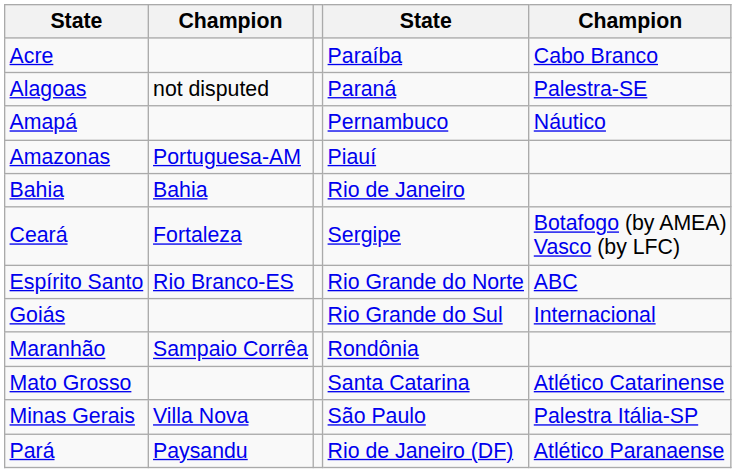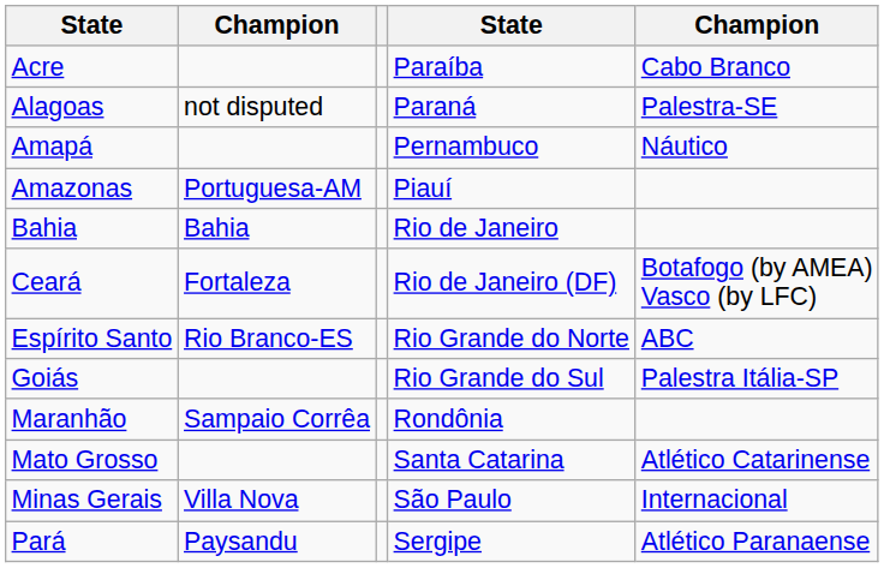 <table class="wikitable">
 <tr>
 <th>State</th>
 <th>Champion</th>
 <th></th>
 <th>State</th>
 <th>Champion</th>
 </tr>
 <tr>
 <td><a href='#'>Acre</a></td>
 <td></td>
 <td></td>
 <td><a href='#'>Paraíba</a></td>
 <td><a href='#'>Cabo Branco</a></td>
 </tr>
 <tr>
 <td><a href='#'>Alagoas</a></td>
 <td>not disputed</td>
 <td></td>
 <td><a href='#'>Paraná</a></td>
 <td><a href='#'>Palestra-SE</a></td>
 </tr>
 <tr>
 <td><a href='#'>Amapá</a></td>
 <td></td>
 <td></td>
 <td><a href='#'>Pernambuco</a></td>
 <td><a href='#'>Náutico</a></td>
 </tr>
 <tr>
 <td><a href='#'>Amazonas</a></td>
 <td><a href='#'>Portuguesa-AM</a></td>
 <td></td>
 <td><a href='#'>Piauí</a></td>
 <td></td>
 </tr>
 <tr>
 <td><a href='#'>Bahia</a></td>
 <td><a href='#'>Bahia</a></td>
 <td></td>
 <td><a href='#'>Rio de Janeiro</a></td>
 <td></td>
 </tr>
 <tr>
 <td><a href='#'>Ceará</a></td>
 <td><a href='#'>Fortaleza</a></td>
 <td></td>
-<td><a href='#'>Sergipe</a></td>
+<td><a href='#'>Rio de Janeiro (DF)</a></td>
 <td><a href='#'>Botafogo</a> (by AMEA)<br><a href='#'>Vasco</a> (by LFC)</td>
 </tr>
 <tr>
 <td><a href='#'>Espírito Santo</a></td>
 <td><a href='#'>Rio Branco-ES</a></td>
 <td></td>
 <td><a href='#'>Rio Grande do Norte</a></td>
 <td><a href='#'>ABC</a></td>
 </tr>
 <tr>
 <td><a href='#'>Goiás</a></td>
 <td></td>
 <td></td>
 <td><a href='#'>Rio Grande do Sul</a></td>
-<td><a href='#'>Internacional</a></td>
+<td><a href='#'>Palestra Itália-SP</a></td>
 </tr>
 <tr>
 <td><a href='#'>Maranhão</a></td>
 <td><a href='#'>Sampaio Corrêa</a></td>
 <td></td>
 <td><a href='#'>Rondônia</a></td>
 <td></td>
 </tr>
 <tr>
 <td><a href='#'>Mato Grosso</a></td>
 <td></td>
 <td></td>
 <td><a href='#'>Santa Catarina</a></td>
 <td><a href='#'>Atlético Catarinense</a></td>
 </tr>
 <tr>
 <td><a href='#'>Minas Gerais</a></td>
 <td><a href='#'>Villa Nova</a></td>
 <td></td>
 <td><a href='#'>São Paulo</a></td>
-<td><a href='#'>Palestra Itália-SP</a></td>
+<td><a href='#'>Internacional</a></td>
 </tr>
 <tr>
 <td><a href='#'>Pará</a></td>
 <td><a href='#'>Paysandu</a></td>
 <td></td>
-<td><a href='#'>Rio de Janeiro (DF)</a></td>
+<td><a href='#'>Sergipe</a></td>
 <td><a href='#'>Atlético Paranaense</a></td>
 </tr>
 </table>
